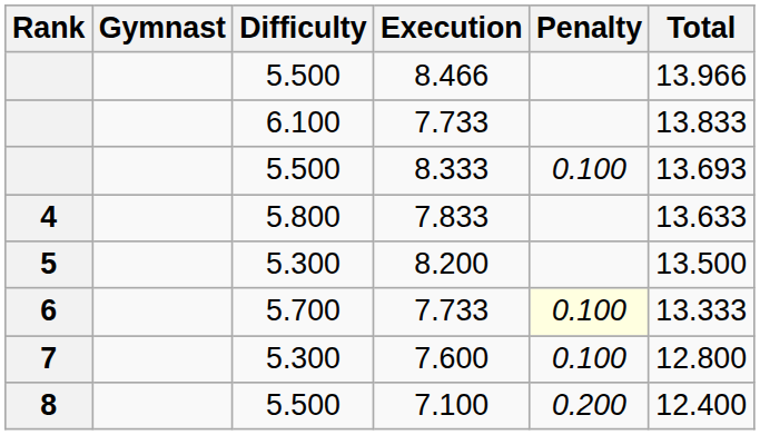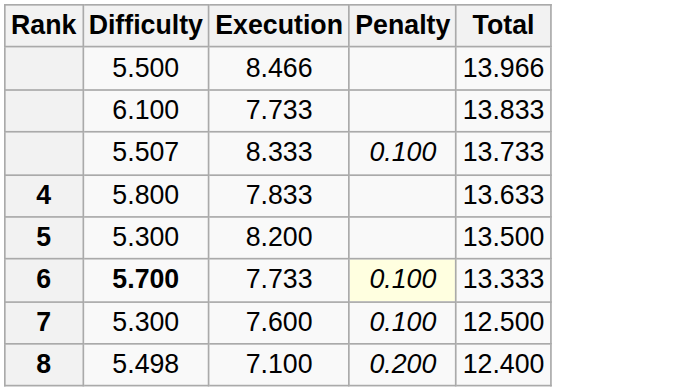 <table class="wikitable sortable" style="text-align:center">
 <tr>
 <th>Rank</th>
-<th>Gymnast</th>
 <th>Difficulty</th>
 <th>Execution</th>
 <th>Penalty</th>
 <th>Total</th>
 </tr>
 <tr>
 <th scope=row></th>
-<td align=left></td>
 <td>5.500</td>
 <td>8.466</td>
 <td></td>
 <td>13.966</td>
 </tr>
 <tr>
 <th scope=row></th>
-<td align=left></td>
 <td>6.100</td>
 <td>7.733</td>
 <td></td>
 <td>13.833</td>
 </tr>
 <tr>
 <th scope=row></th>
-<td align=left></td>
-<td>5.500</td>
+<td>5.507</td>
 <td>8.333</td>
 <td><em>0.100</em></td>
-<td>13.693</td>
+<td>13.733</td>
 </tr>
 <tr>
 <th scope=row>4</th>
-<td align=left></td>
 <td>5.800</td>
 <td>7.833</td>
 <td></td>
 <td>13.633</td>
 </tr>
 <tr>
 <th scope=row>5</th>
-<td align=left></td>
 <td>5.300</td>
 <td>8.200</td>
 <td></td>
 <td>13.500</td>
 </tr>
 <tr>
 <th scope=row>6</th>
-<td align=left></td>
-<td>5.700</td>
+<td><strong>5.700</strong></td>
 <td>7.733</td>
 <td style="background: lightyellow;"><em>0.100</em></td>
 <td>13.333</td>
 </tr>
 <tr>
 <th scope=row>7</th>
-<td align=left></td>
 <td>5.300</td>
 <td>7.600</td>
 <td><em>0.100</em></td>
-<td>12.800</td>
+<td>12.500</td>
 </tr>
 <tr>
 <th scope=row>8</th>
-<td align=left></td>
-<td>5.500</td>
+<td>5.498</td>
 <td>7.100</td>
 <td><em>0.200</em></td>
 <td>12.400</td>
 </tr>
 </table>
